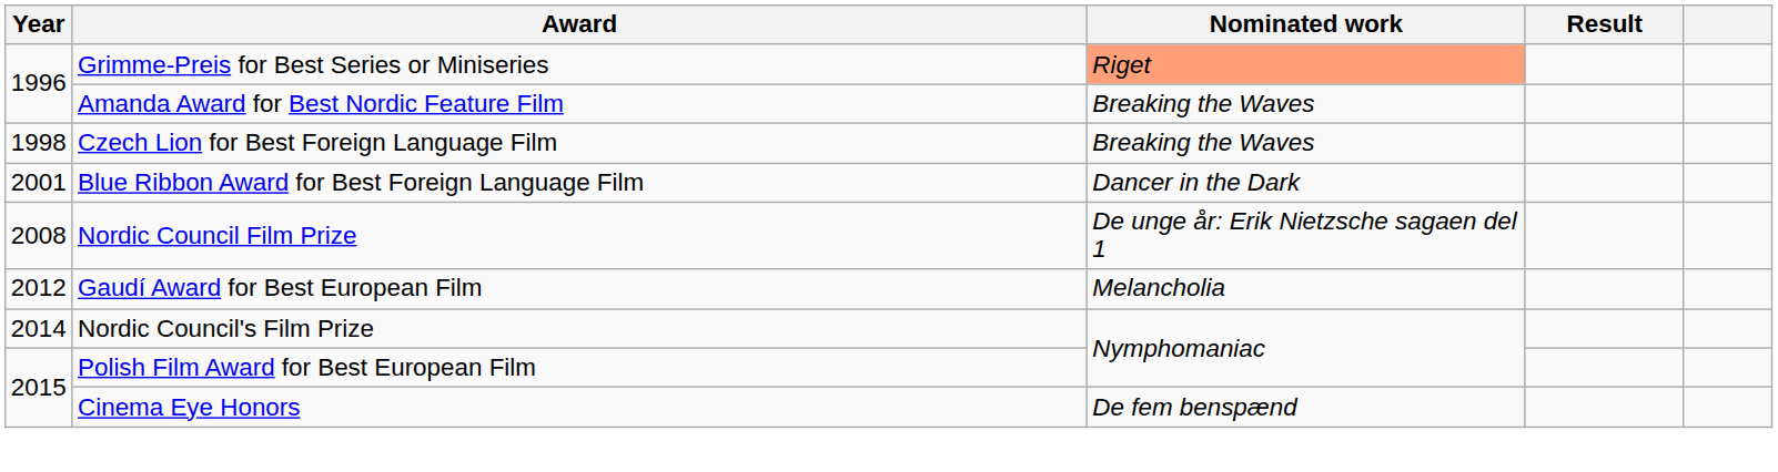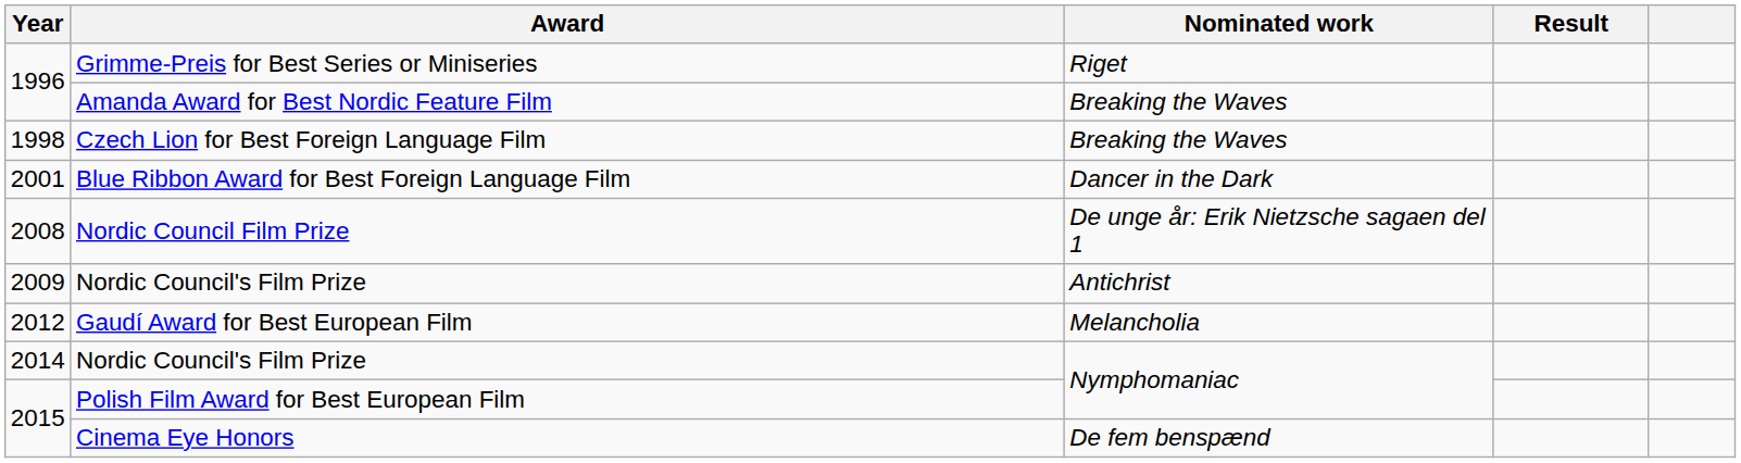 <table class=wikitable width=90%>
 <tr>
 <th width=3%>Year</th>
 <th width=58%>Award</th>
 <th width=25%>Nominated work</th>
 <th width=9%>Result</th>
 <th width=5%></th>
 </tr>
 <tr>
 <td rowspan="2">1996</td>
 <td><a href='#'>Grimme-Preis</a> for Best Series or Miniseries</td>
-<td style="background: lightsalmon;"><em>Riget</em></td>
+<td><em>Riget</em></td>
 <td></td>
 <td style="text-align:center;"></td>
 </tr>
 <tr>
 <td><a href='#'>Amanda Award</a> for <a href='#'>Best Nordic Feature Film</a></td>
 <td><em>Breaking the Waves</em></td>
 <td></td>
 <td style="text-align:center;"></td>
 </tr>
 <tr>
 <td>1998</td>
 <td><a href='#'>Czech Lion</a> for Best Foreign Language Film</td>
 <td><em>Breaking the Waves</em></td>
 <td></td>
 <td style="text-align:center;"></td>
 </tr>
 <tr>
 <td>2001</td>
 <td><a href='#'>Blue Ribbon Award</a> for Best Foreign Language Film</td>
 <td><em>Dancer in the Dark</em></td>
 <td></td>
 <td style="text-align:center;"></td>
 </tr>
 <tr>
 <td>2008</td>
 <td><a href='#'>Nordic Council Film Prize</a></td>
 <td><em>De unge år: Erik Nietzsche sagaen del 1</em></td>
 <td></td>
 <td style="text-align:center;"></td>
 </tr>
 <tr>
+<td>2009</td>
+<td>Nordic Council's Film Prize</td>
+<td><em>Antichrist</em></td>
+<td></td>
+<td style="text-align:center;"></td>
+</tr>
+<tr>
 <td>2012</td>
 <td><a href='#'>Gaudí Award</a> for Best European Film</td>
 <td><em>Melancholia</em></td>
 <td></td>
 <td style="text-align:center;"></td>
 </tr>
 <tr>
 <td>2014</td>
 <td>Nordic Council's Film Prize</td>
 <td rowspan="2"><em>Nymphomaniac</em></td>
 <td></td>
 <td style="text-align:center;"></td>
 </tr>
 <tr>
 <td rowspan="2">2015</td>
 <td><a href='#'>Polish Film Award</a> for Best European Film</td>
 <td></td>
 <td style="text-align:center;"></td>
 </tr>
 <tr>
 <td><a href='#'>Cinema Eye Honors</a></td>
 <td><em>De fem benspænd</em></td>
 <td></td>
 <td style="text-align:center;"></td>
 </tr>
 </table>
